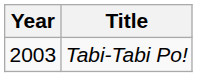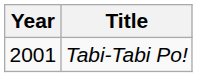 <table class="wikitable">
 <tr>
 <th>Year</th>
 <th>Title</th>
 </tr>
 <tr>
-<td>2003</td>
+<td>2001</td>
 <td><em>Tabi-Tabi Po!</em></td>
 </tr>
 </table>
